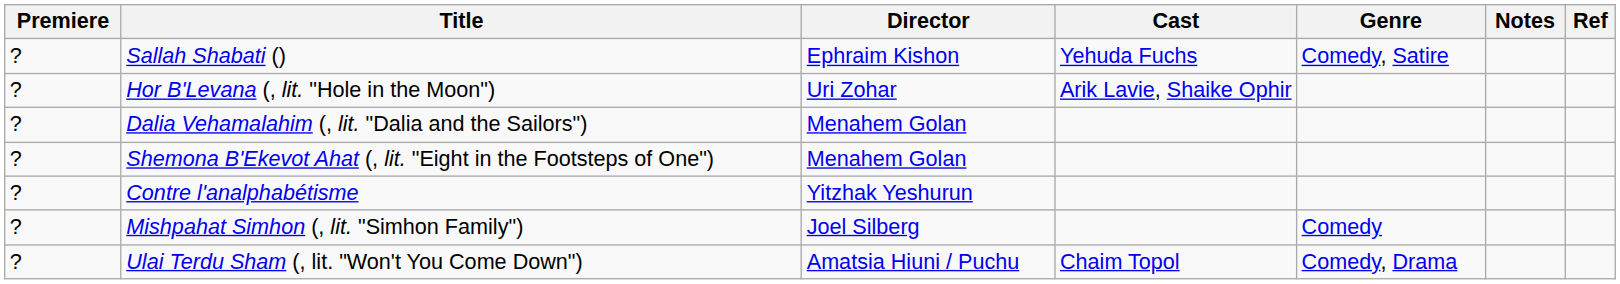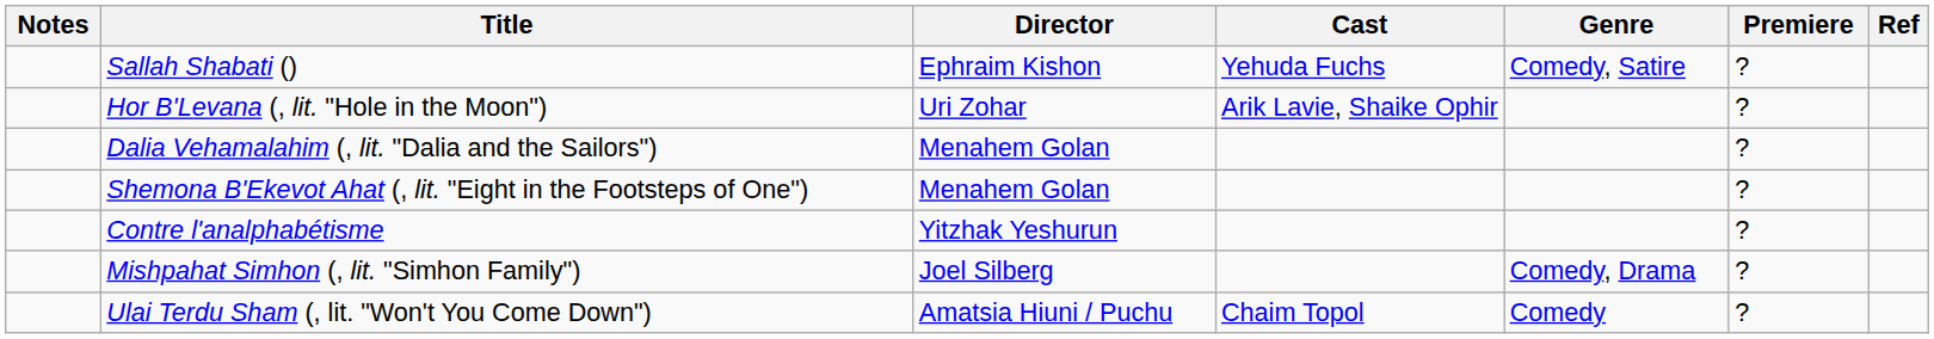 <table class="wikitable">
 <tr>
-<th>Premiere</th>
+<th>Notes</th>
 <th>Title</th>
 <th>Director</th>
 <th width=15%>Cast</th>
 <th>Genre</th>
-<th>Notes</th>
+<th>Premiere</th>
 <th>Ref</th>
 </tr>
 <tr>
-<td>?</td>
+<td></td>
 <td><em><a href='#'>Sallah Shabati</a></em> ()</td>
 <td><a href='#'>Ephraim Kishon</a></td>
 <td><a href='#'>Yehuda Fuchs</a></td>
 <td><a href='#'>Comedy</a>, <a href='#'>Satire</a></td>
-<td></td>
+<td>?</td>
 <td></td>
 </tr>
 <tr>
-<td>?</td>
+<td></td>
 <td><em><a href='#'>Hor B'Levana</a></em> (, <em>lit.</em> "Hole in the Moon")</td>
 <td><a href='#'>Uri Zohar</a></td>
 <td><a href='#'>Arik Lavie</a>, <a href='#'>Shaike Ophir</a></td>
 <td></td>
-<td></td>
+<td>?</td>
 <td></td>
 </tr>
 <tr>
-<td>?</td>
+<td></td>
 <td><em><a href='#'>Dalia Vehamalahim</a></em> (, <em>lit.</em> "Dalia and the Sailors")</td>
 <td><a href='#'>Menahem Golan</a></td>
 <td></td>
 <td></td>
-<td></td>
+<td>?</td>
 <td></td>
 </tr>
 <tr>
-<td>?</td>
+<td></td>
 <td><em><a href='#'>Shemona B'Ekevot Ahat</a></em> (, <em>lit.</em> "Eight in the Footsteps of One")</td>
 <td><a href='#'>Menahem Golan</a></td>
 <td></td>
 <td></td>
-<td></td>
+<td>?</td>
 <td></td>
 </tr>
 <tr>
-<td>?</td>
+<td></td>
 <td><em><a href='#'>Contre l'analphabétisme</a></em></td>
 <td><a href='#'>Yitzhak Yeshurun</a></td>
 <td></td>
 <td></td>
-<td></td>
+<td>?</td>
 <td></td>
 </tr>
 <tr>
-<td>?</td>
+<td></td>
 <td><em><a href='#'>Mishpahat Simhon</a></em> (, <em>lit.</em> "Simhon Family")</td>
 <td><a href='#'>Joel Silberg</a></td>
 <td></td>
-<td><a href='#'>Comedy</a></td>
-<td></td>
+<td><a href='#'>Comedy</a>, <a href='#'>Drama</a></td>
+<td>?</td>
 <td></td>
 </tr>
 <tr>
-<td>?</td>
+<td></td>
 <td><em><a href='#'>Ulai Terdu Sham</a></em> (, lit. "Won't You Come Down")</td>
 <td><a href='#'>Amatsia Hiuni / Puchu</a></td>
 <td><a href='#'>Chaim Topol</a></td>
-<td><a href='#'>Comedy</a>, <a href='#'>Drama</a></td>
-<td></td>
+<td><a href='#'>Comedy</a></td>
+<td>?</td>
 <td></td>
 </tr>
 </table>
